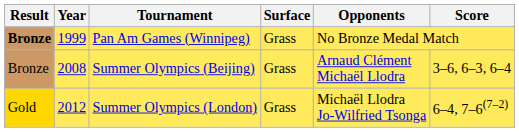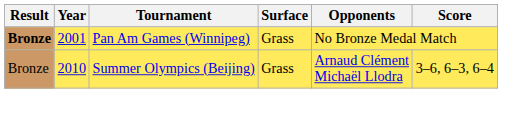 <table class="sortable wikitable">
 <tr>
 <th>Result</th>
 <th>Year</th>
 <th>Tournament</th>
 <th>Surface</th>
 <th>Opponents</th>
 <th class="unsortable">Score</th>
 </tr>
 <tr bgcolor=FFEA5C>
 <td bgcolor=cc9966><strong>Bronze</strong></td>
-<td><a href='#'>1999</a></td>
+<td><a href='#'>2001</a></td>
 <td><a href='#'>Pan Am Games (Winnipeg)</a></td>
 <td>Grass</td>
 <td colspan="2">No Bronze Medal Match</td>
 </tr>
 <tr bgcolor=FFEA5C>
 <td bgcolor=cc9966>Bronze</td>
-<td><a href='#'>2008</a></td>
+<td><a href='#'>2010</a></td>
 <td><a href='#'>Summer Olympics (Beijing)</a></td>
 <td>Grass</td>
 <td> <a href='#'>Arnaud Clément</a><br> <a href='#'>Michaël Llodra</a></td>
 <td>3–6, 6–3, 6–4</td>
 </tr>
-<tr bgcolor=FFEA5C>
-<td bgcolor=gold>Gold</td>
-<td><a href='#'>2012</a></td>
-<td><a href='#'>Summer Olympics (London)</a></td>
-<td>Grass</td>
-<td> Michaël Llodra<br> <a href='#'>Jo-Wilfried Tsonga</a></td>
-<td>6–4, 7–6<sup>(7–2)</sup></td>
-</tr>
 </table>
